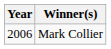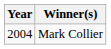 <table class="wikitable sortable">
 <tr>
 <th>Year</th>
 <th>Winner(s)</th>
 </tr>
 <tr>
-<td>2006</td>
+<td>2004</td>
 <td>Mark Collier</td>
 </tr>
 </table>
